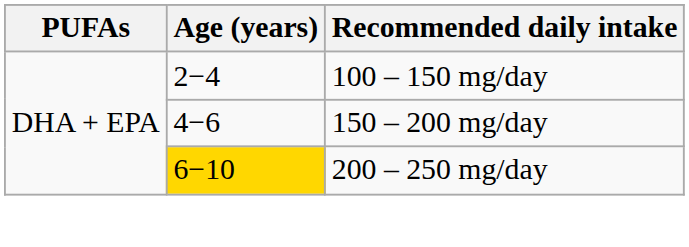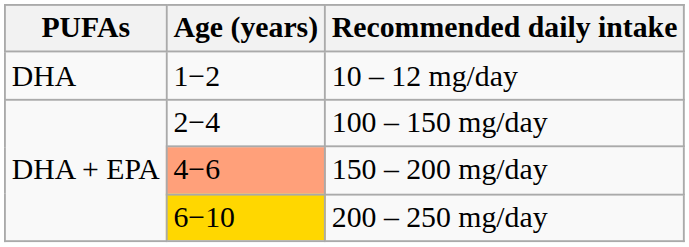 <table class="wikitable">
 <tr>
 <th>PUFAs</th>
 <th>Age (years)</th>
 <th>Recommended daily intake</th>
 </tr>
 <tr>
+<td>DHA</td>
+<td>1−2</td>
+<td>10 – 12 mg/day</td>
+</tr>
+<tr>
 <td rowspan="3">DHA + EPA</td>
 <td>2−4</td>
 <td>100 – 150 mg/day</td>
 </tr>
 <tr>
-<td>4−6</td>
+<td style="background: lightsalmon;">4−6</td>
 <td>150 – 200 mg/day</td>
 </tr>
 <tr>
 <td style="background: gold;">6−10</td>
 <td>200 – 250 mg/day</td>
 </tr>
 </table>
